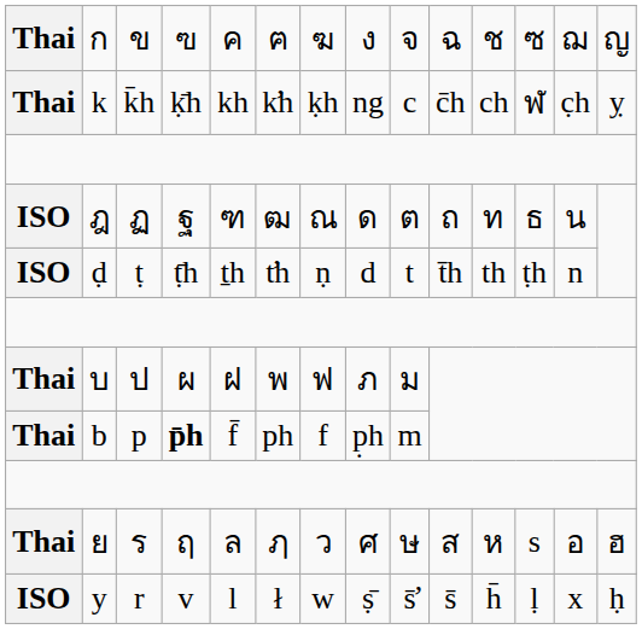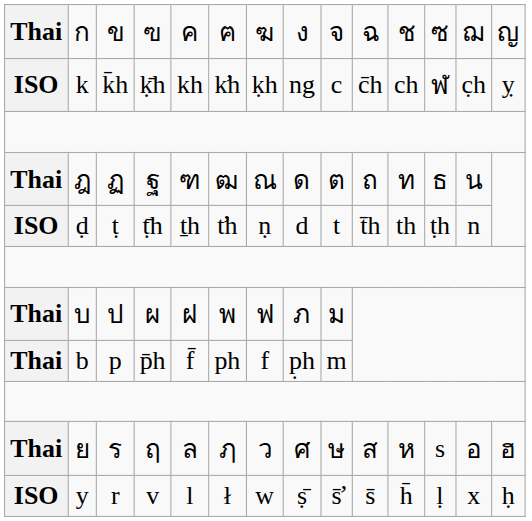 <table class="wikitable" style="font-size:150%; text-align: center">
 <tr>
 <th>Thai</th>
 <td>ก</td>
 <td>ข</td>
 <td>ฃ</td>
 <td>ค</td>
 <td>ฅ</td>
 <td>ฆ</td>
 <td>ง</td>
 <td>จ</td>
 <td>ฉ</td>
 <td>ช</td>
 <td>ซ</td>
 <td>ฌ</td>
 <td>ญ</td>
 </tr>
 <tr>
-<th>Thai</th>
+<th>ISO</th>
 <td>k</td>
 <td>k̄h</td>
 <td>ḳ̄h</td>
 <td>kh</td>
 <td>k̛h</td>
 <td>ḳh</td>
 <td>ng</td>
 <td>c</td>
 <td>c̄h</td>
 <td>ch</td>
 <td>ฬ</td>
 <td>c̣h</td>
 <td>ỵ</td>
 </tr>
 <tr>
 <td colspan="14"> </td>
 </tr>
 <tr>
-<th>ISO</th>
+<th>Thai</th>
 <td>ฎ</td>
 <td>ฏ</td>
 <td>ฐ</td>
 <td>ฑ</td>
 <td>ฒ</td>
 <td>ณ</td>
 <td>ด</td>
 <td>ต</td>
 <td>ถ</td>
 <td>ท</td>
 <td>ธ</td>
 <td>น</td>
 <td rowspan="2"> </td>
 </tr>
 <tr>
 <th>ISO</th>
 <td>ḍ</td>
 <td>ṭ</td>
 <td>ṭ̄h</td>
 <td>ṯh</td>
 <td>t̛h</td>
 <td>ṇ</td>
 <td>d</td>
 <td>t</td>
 <td>t̄h</td>
 <td>th</td>
 <td>ṭh</td>
 <td>n</td>
 </tr>
 <tr>
 <td colspan="14"> </td>
 </tr>
 <tr>
 <th>Thai</th>
 <td>บ</td>
 <td>ป</td>
 <td>ผ</td>
 <td>ฝ</td>
 <td>พ</td>
 <td>ฟ</td>
 <td>ภ</td>
 <td>ม</td>
 <td rowspan="2" colspan="5"> </td>
 </tr>
 <tr>
 <th>Thai</th>
 <td>b</td>
 <td>p</td>
-<td><strong>p̄h</strong></td>
+<td>p̄h</td>
 <td>f̄</td>
 <td>ph</td>
 <td>f</td>
 <td>p̣h</td>
 <td>m</td>
 </tr>
 <tr>
 <td colspan="14"> </td>
 </tr>
 <tr>
 <th>Thai</th>
 <td>ย</td>
 <td>ร</td>
 <td>ฤ</td>
 <td>ล</td>
 <td>ฦ</td>
 <td>ว</td>
 <td>ศ</td>
 <td>ษ</td>
 <td>ส</td>
 <td>ห</td>
 <td>s</td>
 <td>อ</td>
 <td>ฮ</td>
 </tr>
 <tr>
 <th>ISO</th>
 <td>y</td>
 <td>r</td>
 <td>v</td>
 <td>l</td>
 <td>ł</td>
 <td>w</td>
 <td>ṣ̄</td>
 <td>s̛̄</td>
 <td>s̄</td>
 <td>h̄</td>
 <td>ḷ</td>
 <td>x</td>
 <td>ḥ</td>
 </tr>
 </table>
